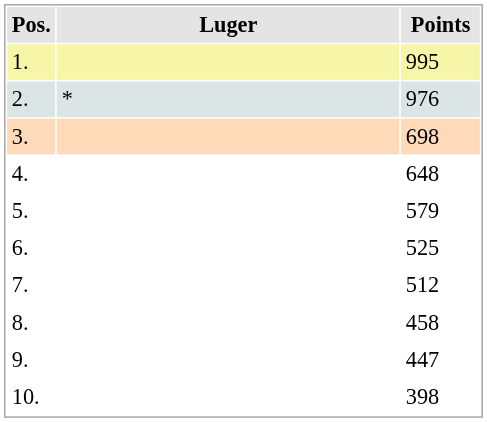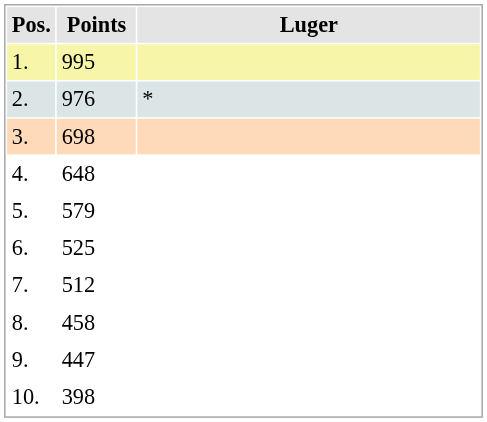 <table cellspacing="1" cellpadding="3" style="border:1px solid #aaa; font-size:90%;">
 <tr style="background:#e4e4e4;">
 <th style="width:10px;">Pos.</th>
+<th style="width:45px;">Points</th>
 <th style="width:215px;">Luger</th>
-<th style="width:45px;">Points</th>
 </tr>
 <tr style="background:#f7f6a8;">
 <td>1.</td>
+<td>995</td>
 <td align="left"><strong></strong></td>
-<td>995</td>
 </tr>
 <tr style="background:#dce5e5;">
 <td>2.</td>
+<td>976</td>
 <td 2align="left">*</td>
-<td>976</td>
 </tr>
 <tr style="background:#ffdab9;">
 <td>3.</td>
+<td>698</td>
 <td align="left"></td>
-<td>698</td>
 </tr>
 <tr>
 <td>4.</td>
+<td>648</td>
 <td align="left"></td>
-<td>648</td>
 </tr>
 <tr>
 <td>5.</td>
+<td>579</td>
 <td align="left"></td>
-<td>579</td>
 </tr>
 <tr>
 <td>6.</td>
+<td>525</td>
 <td align="left"></td>
-<td>525</td>
 </tr>
 <tr>
 <td>7.</td>
+<td>512</td>
 <td align="left"></td>
-<td>512</td>
 </tr>
 <tr>
 <td>8.</td>
+<td>458</td>
 <td align="left"></td>
-<td>458</td>
 </tr>
 <tr>
 <td>9.</td>
+<td>447</td>
 <td align="left"></td>
-<td>447</td>
 </tr>
 <tr>
 <td>10.</td>
+<td>398</td>
 <td align="left"></td>
-<td>398</td>
 </tr>
 </table>
